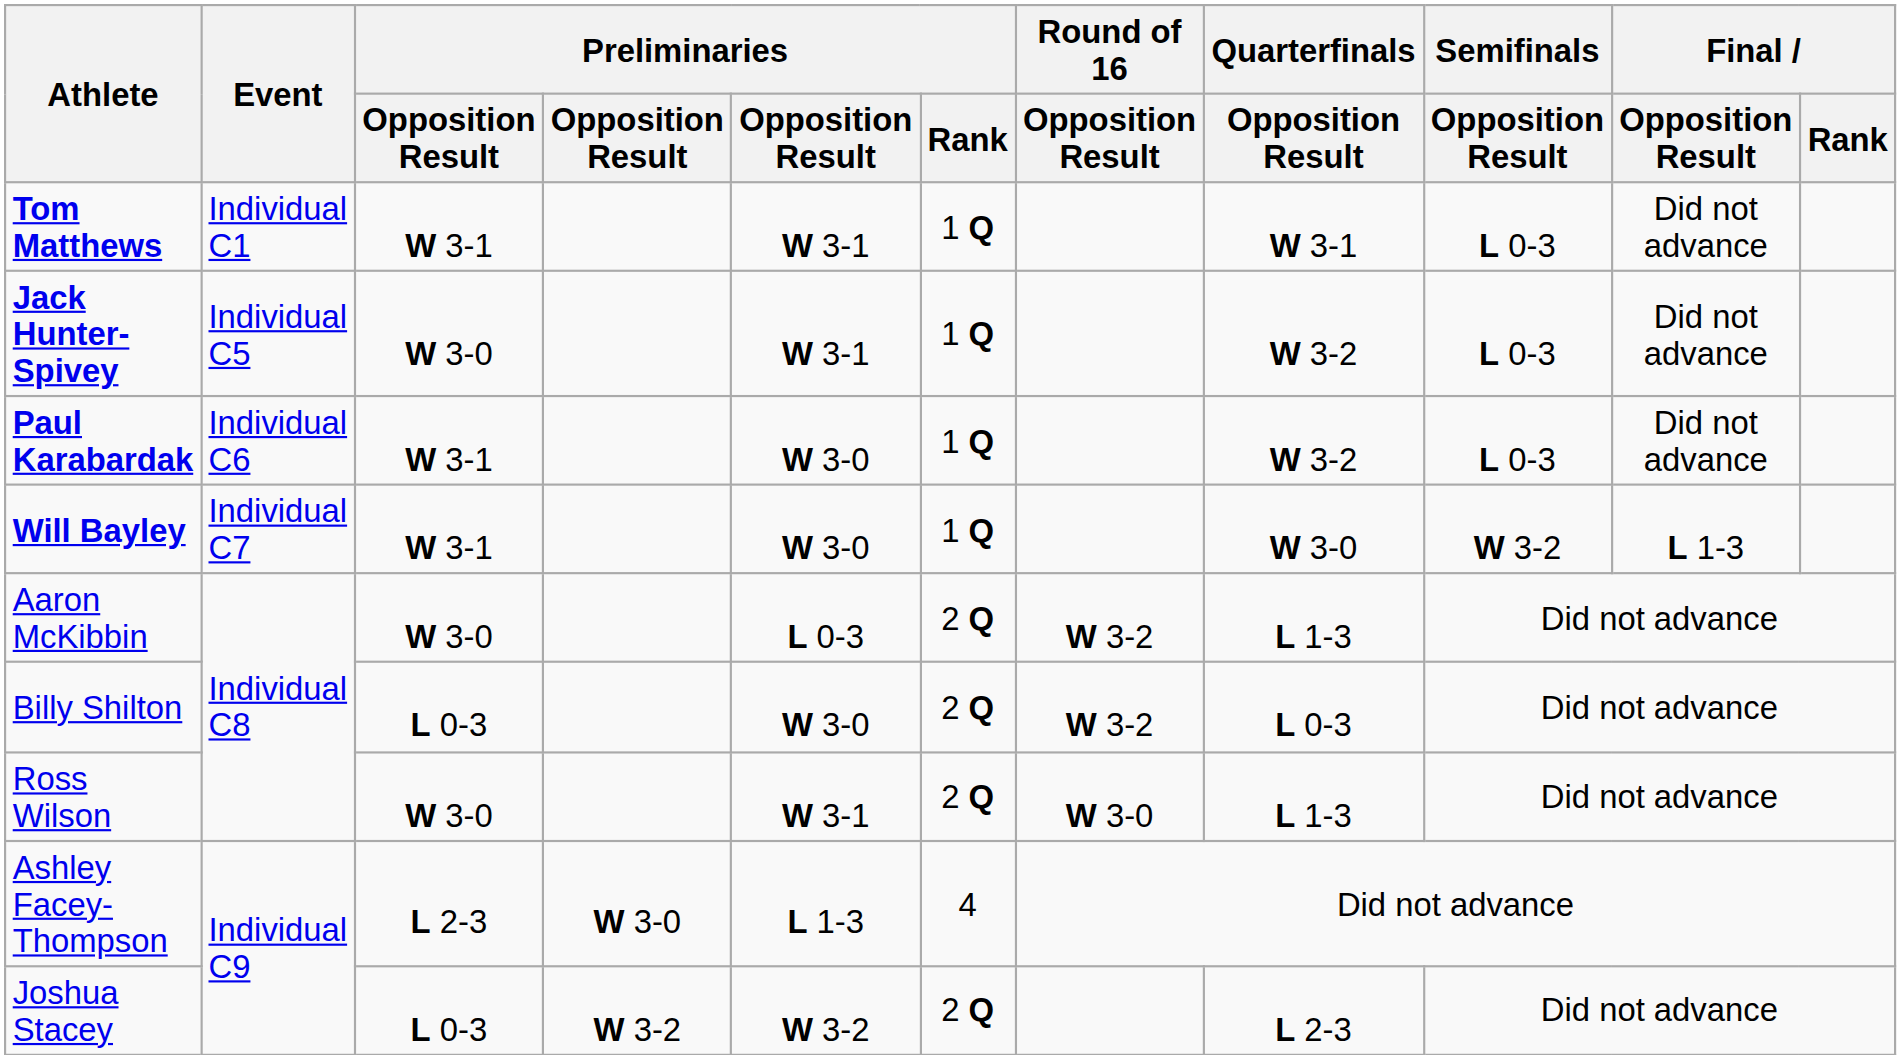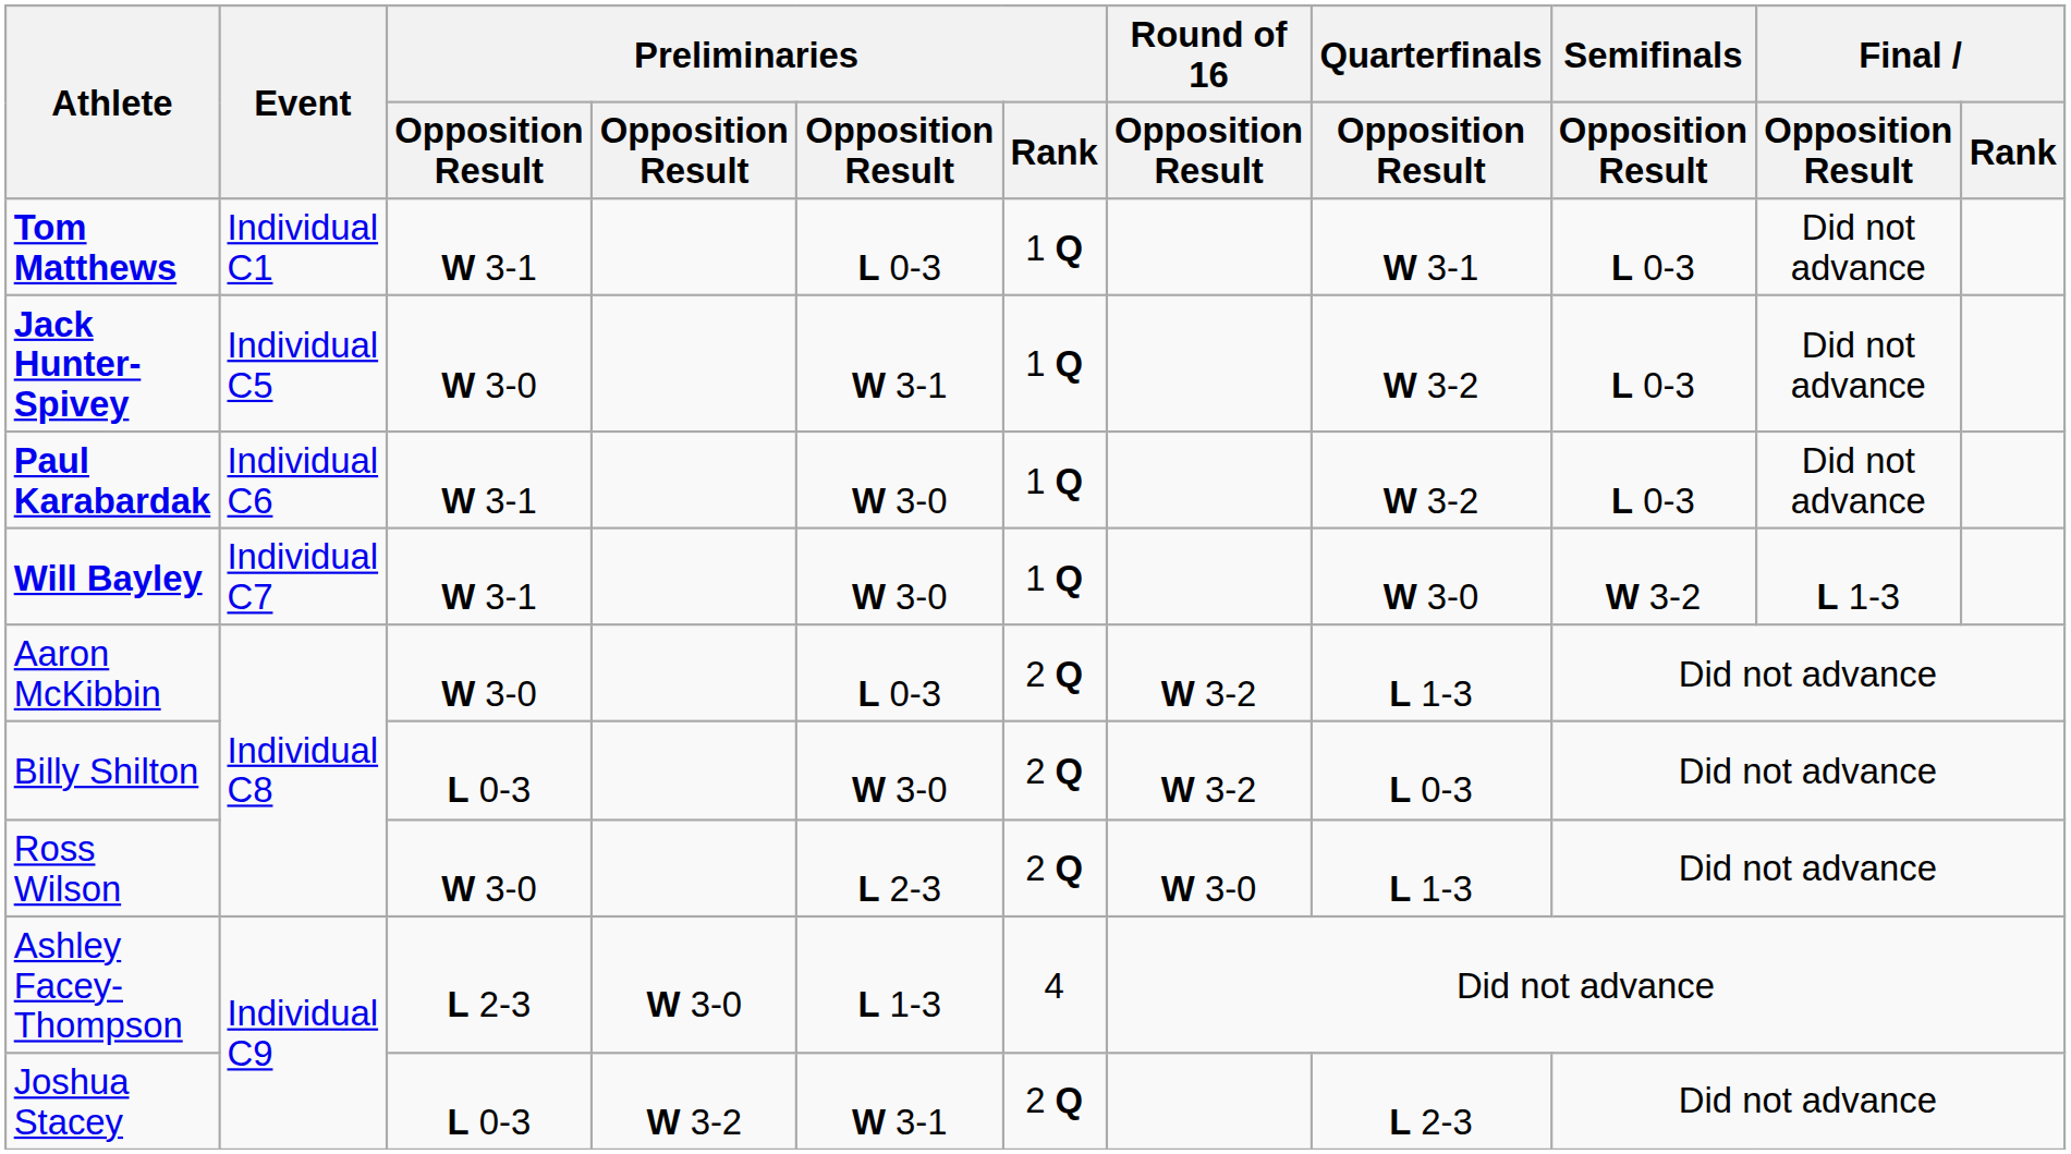 <table class=wikitable style="font-size:95%">
 <tr>
 <th rowspan="2">Athlete</th>
 <th rowspan="2">Event</th>
 <th colspan="4">Preliminaries</th>
 <th>Round of 16</th>
 <th>Quarterfinals</th>
 <th>Semifinals</th>
 <th colspan="2">Final / </th>
 </tr>
 <tr>
 <th>Opposition<br>Result</th>
 <th>Opposition<br>Result</th>
 <th>Opposition<br>Result</th>
 <th>Rank</th>
 <th>Opposition<br>Result</th>
 <th>Opposition<br>Result</th>
 <th>Opposition<br>Result</th>
 <th>Opposition<br>Result</th>
 <th>Rank</th>
 </tr>
 <tr align=center>
 <td align=left><strong><a href='#'>Tom Matthews</a></strong></td>
 <td align=left><a href='#'>Individual C1</a></td>
 <td><br> <strong>W</strong> 3-1</td>
 <td></td>
-<td><br> <strong>W</strong> 3-1</td>
+<td><br> <strong>L</strong> 0-3</td>
 <td>1 <strong>Q</strong></td>
 <td></td>
 <td><br> <strong>W</strong> 3-1</td>
 <td><br> <strong>L</strong> 0-3</td>
 <td>Did not advance</td>
 <td></td>
 </tr>
 <tr align=center>
 <td align=left><strong><a href='#'>Jack Hunter-Spivey</a></strong></td>
 <td align=left><a href='#'>Individual C5</a></td>
 <td><br> <strong>W</strong> 3-0</td>
 <td></td>
 <td><br> <strong>W</strong> 3-1</td>
 <td>1 <strong>Q</strong></td>
 <td></td>
 <td><br> <strong>W</strong> 3-2</td>
 <td><br> <strong>L</strong> 0-3</td>
 <td>Did not advance</td>
 <td></td>
 </tr>
 <tr align=center>
 <td align=left><strong><a href='#'>Paul Karabardak</a></strong></td>
 <td align=left><a href='#'>Individual C6</a></td>
 <td><br> <strong>W</strong> 3-1</td>
 <td></td>
 <td><br> <strong>W</strong> 3-0</td>
 <td>1 <strong>Q</strong></td>
 <td></td>
 <td><br> <strong>W</strong> 3-2</td>
 <td><br> <strong>L</strong> 0-3</td>
 <td>Did not advance</td>
 <td></td>
 </tr>
 <tr align=center>
 <td align=left><strong><a href='#'>Will Bayley</a></strong></td>
 <td align=left><a href='#'>Individual C7</a></td>
 <td><br> <strong>W</strong> 3-1</td>
 <td></td>
 <td><br> <strong>W</strong> 3-0</td>
 <td>1 <strong>Q</strong></td>
 <td></td>
 <td><br> <strong>W</strong> 3-0</td>
 <td><br> <strong>W</strong> 3-2</td>
 <td><br> <strong>L</strong> 1-3</td>
 <td></td>
 </tr>
 <tr align=center>
 <td align=left><a href='#'>Aaron McKibbin</a></td>
 <td align= left rowspan=3><a href='#'>Individual C8</a></td>
 <td><br> <strong>W</strong> 3-0</td>
 <td></td>
 <td><br> <strong>L</strong> 0-3</td>
 <td>2 <strong>Q</strong></td>
 <td><br> <strong>W</strong> 3-2</td>
 <td><br> <strong>L</strong> 1-3</td>
 <td colspan=3>Did not advance</td>
 </tr>
 <tr align=center>
 <td align=left><a href='#'>Billy Shilton</a></td>
 <td><br> <strong>L</strong> 0-3</td>
 <td></td>
 <td><br> <strong>W</strong> 3-0</td>
 <td>2 <strong>Q</strong></td>
 <td><br> <strong>W</strong> 3-2</td>
 <td><br> <strong>L</strong> 0-3</td>
 <td colspan=3>Did not advance</td>
 </tr>
 <tr align=center>
 <td align=left><a href='#'>Ross Wilson</a></td>
 <td><br> <strong>W</strong> 3-0</td>
 <td></td>
-<td><br> <strong>W</strong> 3-1</td>
+<td><br> <strong>L</strong> 2-3</td>
 <td>2 <strong>Q</strong></td>
 <td><br> <strong>W</strong> 3-0</td>
 <td><br> <strong>L</strong> 1-3</td>
 <td colspan=3>Did not advance</td>
 </tr>
 <tr align=center>
 <td align=left><a href='#'>Ashley Facey-Thompson</a></td>
 <td align=left rowspan=2><a href='#'>Individual C9</a></td>
 <td><br> <strong>L</strong> 2-3</td>
 <td><br><strong>W</strong> 3-0</td>
 <td><br> <strong>L</strong> 1-3</td>
 <td>4</td>
 <td colspan=5>Did not advance</td>
 </tr>
 <tr align=center>
 <td align=left><a href='#'>Joshua Stacey</a></td>
 <td><br><strong>L</strong> 0-3</td>
 <td><br> <strong>W</strong> 3-2</td>
-<td><br><strong>W</strong> 3-2</td>
+<td><br> <strong>W</strong> 3-1</td>
 <td>2 <strong>Q</strong></td>
 <td></td>
 <td><br> <strong>L</strong> 2-3</td>
 <td colspan=3>Did not advance</td>
 </tr>
 </table>
